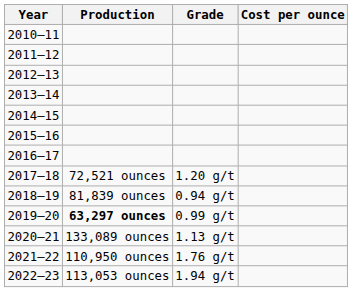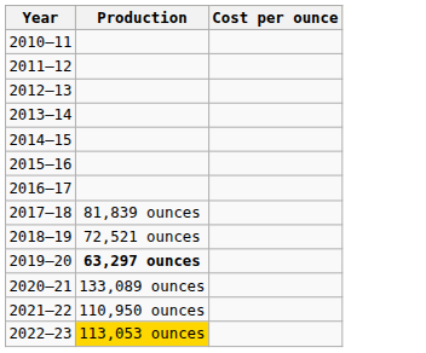 <table class="wikitable">
 <tr style="text-align:center; background:#daa520;">
 <th>Year</th>
 <th>Production</th>
-<th>Grade</th>
 <th>Cost per ounce</th>
 </tr>
 <tr style="text-align:center;">
 <td>2010–11</td>
-<td></td>
 <td></td>
 <td></td>
 </tr>
 <tr style="text-align:center;">
 <td>2011–12</td>
 <td></td>
 <td></td>
-<td></td>
 </tr>
 <tr style="text-align:center;">
 <td>2012–13</td>
-<td></td>
 <td></td>
 <td></td>
 </tr>
 <tr style="text-align:center;">
 <td>2013–14</td>
 <td></td>
 <td></td>
-<td></td>
 </tr>
 <tr style="text-align:center;">
 <td>2014–15</td>
-<td></td>
 <td></td>
 <td></td>
 </tr>
 <tr style="text-align:center;">
 <td>2015–16</td>
 <td></td>
 <td></td>
-<td></td>
 </tr>
 <tr style="text-align:center;">
 <td>2016–17</td>
 <td></td>
 <td></td>
-<td></td>
 </tr>
 <tr style="text-align:center;">
 <td>2017–18</td>
-<td>72,521 ounces</td>
-<td>1.20 g/t</td>
+<td>81,839 ounces</td>
 <td></td>
 </tr>
 <tr style="text-align:center;">
 <td>2018–19</td>
-<td>81,839 ounces</td>
-<td>0.94 g/t</td>
+<td>72,521 ounces</td>
 <td></td>
 </tr>
 <tr style="text-align:center;">
 <td>2019–20</td>
 <td><strong>63,297 ounces</strong></td>
-<td>0.99 g/t</td>
 <td></td>
 </tr>
 <tr style="text-align:center;">
 <td>2020–21</td>
 <td>133,089 ounces</td>
-<td>1.13 g/t</td>
 <td></td>
 </tr>
 <tr style="text-align:center;">
 <td>2021–22</td>
 <td>110,950 ounces</td>
-<td>1.76 g/t</td>
 <td></td>
 </tr>
 <tr style="text-align:center;">
 <td>2022–23</td>
-<td>113,053 ounces</td>
-<td>1.94 g/t</td>
+<td style="background: gold;">113,053 ounces</td>
 <td></td>
 </tr>
 </table>
